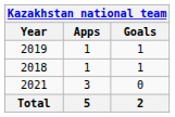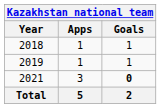 <table class="wikitable" style="text-align:center">
 <tr>
 <th colspan=3><a href='#'>Kazakhstan national team</a></th>
 </tr>
 <tr>
 <th>Year</th>
 <th>Apps</th>
 <th>Goals</th>
 </tr>
 <tr>
-<td>2019</td>
+<td>2018</td>
 <td>1</td>
 <td>1</td>
 </tr>
 <tr>
-<td>2018</td>
+<td>2019</td>
 <td>1</td>
 <td>1</td>
 </tr>
 <tr>
 <td>2021</td>
 <td>3</td>
-<td>0</td>
+<td><strong>0</strong></td>
 </tr>
 <tr>
 <th>Total</th>
 <th>5</th>
 <th>2</th>
 </tr>
 </table>
